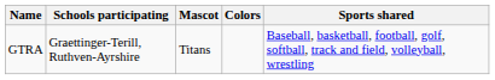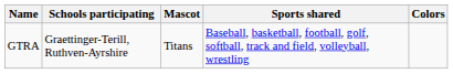 <table class="wikitable">
 <tr>
 <th>Name</th>
 <th>Schools participating</th>
 <th>Mascot</th>
+<th>Sports shared</th>
 <th>Colors</th>
-<th>Sports shared</th>
 </tr>
 <tr>
 <td>GTRA</td>
 <td>Graettinger-Terill, Ruthven-Ayrshire</td>
 <td>Titans</td>
+<td><a href='#'>Baseball</a>, <a href='#'>basketball</a>, <a href='#'>football</a>, <a href='#'>golf</a>, <a href='#'>softball</a>, <a href='#'>track and field</a>, <a href='#'>volleyball</a>, <a href='#'>wrestling</a></td>
 <td>  </td>
-<td><a href='#'>Baseball</a>, <a href='#'>basketball</a>, <a href='#'>football</a>, <a href='#'>golf</a>, <a href='#'>softball</a>, <a href='#'>track and field</a>, <a href='#'>volleyball</a>, <a href='#'>wrestling</a></td>
 </tr>
 </table>
